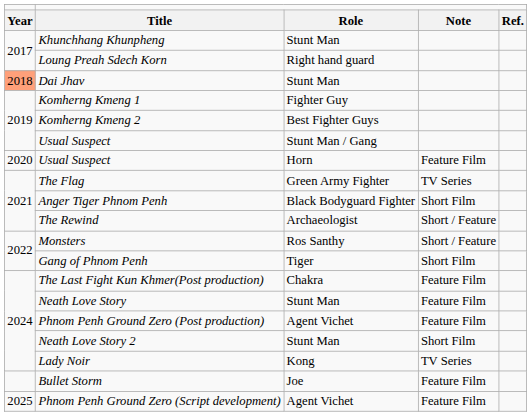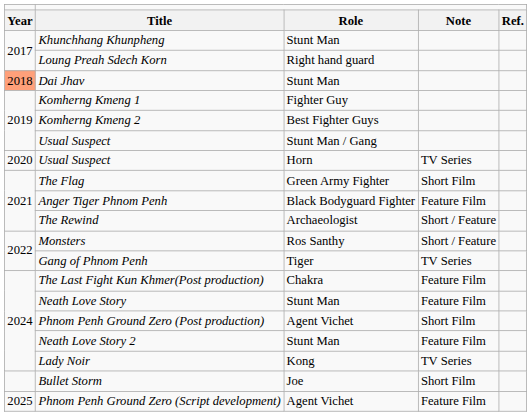 <table class="wikitable">
 <tr>
 <td></td>
 </tr>
 <tr>
 <th>Year</th>
 <th>Title</th>
 <th>Role</th>
 <th>Note</th>
 <th>Ref.</th>
 </tr>
 <tr>
 <td rowspan="2">2017</td>
 <td><em>Khunchhang Khunpheng</em></td>
 <td>Stunt Man</td>
 <td></td>
 <td></td>
 </tr>
 <tr>
 <td><em>Loung Preah Sdech Korn</em></td>
 <td>Right hand guard</td>
 <td></td>
 <td></td>
 </tr>
 <tr>
 <td style="background: lightsalmon;">2018</td>
 <td><em>Dai Jhav</em></td>
 <td>Stunt Man</td>
 <td></td>
 <td></td>
 </tr>
 <tr>
 <td rowspan="3">2019</td>
 <td><em>Komherng Kmeng 1</em></td>
 <td>Fighter Guy</td>
 <td></td>
 <td></td>
 </tr>
 <tr>
 <td><em>Komherng Kmeng 2</em></td>
 <td>Best Fighter Guys</td>
 <td></td>
 <td></td>
 </tr>
 <tr>
 <td><em>Usual Suspect</em></td>
 <td>Stunt Man / Gang</td>
 <td></td>
 <td></td>
 </tr>
 <tr>
 <td>2020</td>
 <td><em>Usual Suspect</em></td>
 <td>Horn</td>
-<td>Feature Film</td>
+<td>TV Series</td>
 <td></td>
 </tr>
 <tr>
 <td rowspan="3">2021</td>
 <td><em>The Flag</em></td>
 <td>Green Army Fighter</td>
-<td>TV Series</td>
+<td>Short Film</td>
 <td></td>
 </tr>
 <tr>
 <td><em>Anger Tiger Phnom Penh</em></td>
 <td>Black Bodyguard Fighter</td>
-<td>Short Film</td>
+<td>Feature Film</td>
 <td></td>
 </tr>
 <tr>
 <td><em>The Rewind</em></td>
 <td>Archaeologist</td>
 <td>Short / Feature</td>
 <td></td>
 </tr>
 <tr>
 <td rowspan="2">2022</td>
 <td><em>Monsters</em></td>
 <td>Ros Santhy</td>
 <td>Short / Feature</td>
 <td></td>
 </tr>
 <tr>
 <td><em>Gang of Phnom Penh</em></td>
 <td>Tiger</td>
-<td>Short Film</td>
+<td>TV Series</td>
 <td></td>
 </tr>
 <tr>
 <td rowspan="5">2024</td>
 <td><em>The Last Fight Kun Khmer(Post production)</em></td>
 <td>Chakra</td>
 <td>Feature Film</td>
 <td></td>
 </tr>
 <tr>
 <td><em>Neath Love Story</em></td>
 <td>Stunt Man</td>
 <td>Feature Film</td>
 <td></td>
 </tr>
 <tr>
 <td><em>Phnom Penh Ground Zero (Post production)</em></td>
 <td>Agent Vichet</td>
-<td>Feature Film</td>
+<td>Short Film</td>
 <td></td>
 </tr>
 <tr>
 <td><em>Neath Love Story 2</em></td>
 <td>Stunt Man</td>
-<td>Short Film</td>
+<td>Feature Film</td>
 <td></td>
 </tr>
 <tr>
 <td><em>Lady Noir</em></td>
 <td>Kong</td>
 <td>TV Series</td>
 <td></td>
 </tr>
 <tr>
 <td></td>
 <td><em>Bullet Storm</em></td>
 <td>Joe</td>
-<td>Feature Film</td>
+<td>Short Film</td>
 <td></td>
 </tr>
 <tr>
 <td>2025</td>
 <td><em>Phnom Penh Ground Zero (Script development)</em></td>
 <td>Agent Vichet</td>
 <td>Feature Film</td>
 </tr>
 </table>
